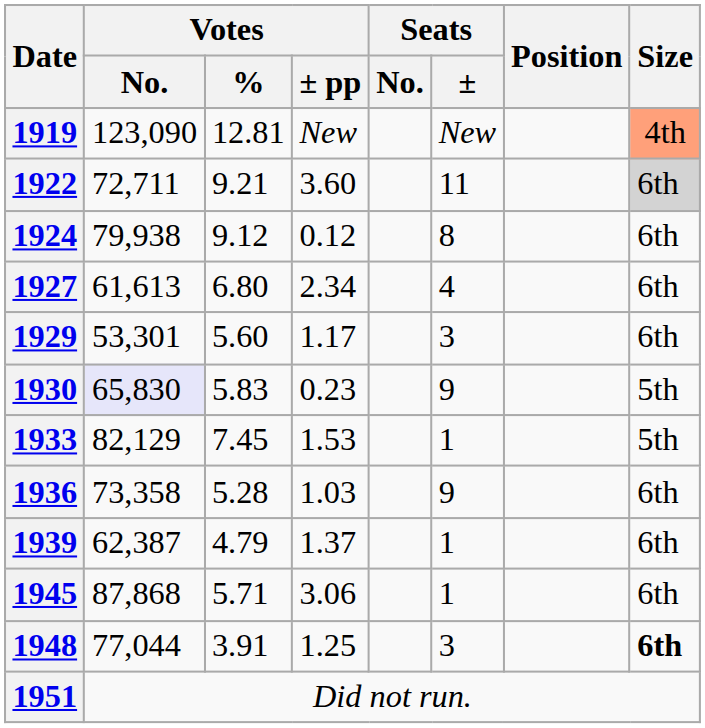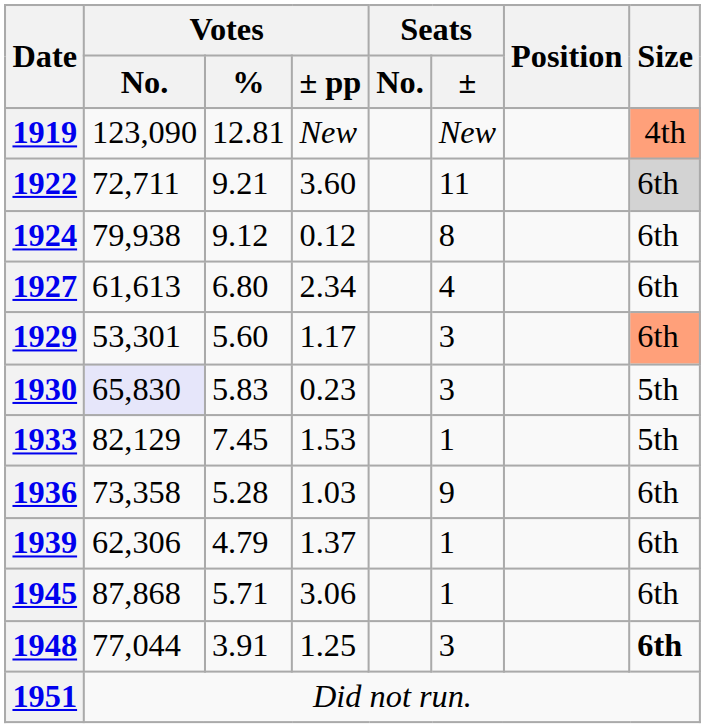 <table class=wikitable>
 <tr>
 <th rowspan="2">Date</th>
 <th colspan="3">Votes</th>
 <th colspan="2">Seats</th>
 <th rowspan="2">Position</th>
 <th rowspan="2">Size</th>
 </tr>
 <tr>
 <th>No.</th>
 <th>%</th>
 <th>± pp</th>
 <th>No.</th>
 <th>±</th>
 </tr>
 <tr>
 <th><a href='#'>1919</a></th>
 <td>123,090</td>
 <td>12.81</td>
 <td><em>New</em></td>
 <td></td>
 <td><em>New</em></td>
 <td></td>
 <td align="center" style="background: lightsalmon;">4th</td>
 </tr>
 <tr>
 <th><a href='#'>1922</a></th>
 <td>72,711</td>
 <td>9.21</td>
 <td> 3.60</td>
 <td></td>
 <td> 11</td>
 <td></td>
 <td style="background: lightgrey;"> 6th</td>
 </tr>
 <tr>
 <th><a href='#'>1924</a></th>
 <td>79,938</td>
 <td>9.12</td>
 <td> 0.12</td>
 <td></td>
 <td> 8</td>
 <td></td>
 <td> 6th</td>
 </tr>
 <tr>
 <th><a href='#'>1927</a></th>
 <td>61,613</td>
 <td>6.80</td>
 <td> 2.34</td>
 <td></td>
 <td> 4</td>
 <td></td>
 <td> 6th</td>
 </tr>
 <tr>
 <th><a href='#'>1929</a></th>
 <td>53,301</td>
 <td>5.60</td>
 <td> 1.17</td>
 <td></td>
 <td> 3</td>
 <td></td>
-<td> 6th</td>
+<td style="background: lightsalmon;"> 6th</td>
 </tr>
 <tr>
 <th><a href='#'>1930</a></th>
 <td style="background: lavender;">65,830</td>
 <td>5.83</td>
 <td> 0.23</td>
 <td></td>
-<td> 9</td>
+<td> 3</td>
 <td></td>
 <td> 5th</td>
 </tr>
 <tr>
 <th><a href='#'>1933</a></th>
 <td>82,129</td>
 <td>7.45</td>
 <td> 1.53</td>
 <td></td>
 <td> 1</td>
 <td></td>
 <td> 5th</td>
 </tr>
 <tr>
 <th><a href='#'>1936</a></th>
 <td>73,358</td>
 <td>5.28</td>
 <td> 1.03</td>
 <td></td>
 <td> 9</td>
 <td></td>
 <td> 6th</td>
 </tr>
 <tr>
 <th><a href='#'>1939</a></th>
-<td>62,387</td>
+<td>62,306</td>
 <td>4.79</td>
 <td> 1.37</td>
 <td></td>
 <td> 1</td>
 <td></td>
 <td> 6th</td>
 </tr>
 <tr>
 <th><a href='#'>1945</a></th>
 <td>87,868</td>
 <td>5.71</td>
 <td> 3.06</td>
 <td></td>
 <td> 1</td>
 <td></td>
 <td> 6th</td>
 </tr>
 <tr>
 <th><a href='#'>1948</a></th>
 <td>77,044</td>
 <td>3.91</td>
 <td> 1.25</td>
 <td></td>
 <td> 3</td>
 <td></td>
 <td><strong> 6th</strong></td>
 </tr>
 <tr>
 <th><a href='#'>1951</a></th>
 <td colspan="7" style="text-align:center;"><em>Did not run.</em></td>
 </tr>
 </table>
